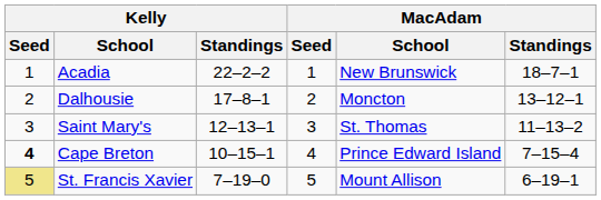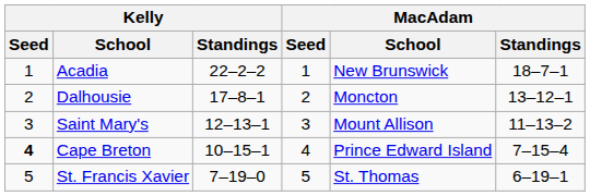 <table class="wikitable">
 <tr>
 <th colspan=3>Kelly</th>
 <th colspan=3>MacAdam</th>
 </tr>
 <tr>
 <th>Seed</th>
 <th>School</th>
 <th>Standings</th>
 <th>Seed</th>
 <th>School</th>
 <th>Standings</th>
 </tr>
 <tr>
 <td align=center>1</td>
 <td><a href='#'>Acadia</a></td>
 <td align=center>22–2–2</td>
 <td align=center>1</td>
 <td><a href='#'>New Brunswick</a></td>
 <td align=center>18–7–1</td>
 </tr>
 <tr>
 <td align=center>2</td>
 <td><a href='#'>Dalhousie</a></td>
 <td align=center>17–8–1</td>
 <td align=center>2</td>
 <td><a href='#'>Moncton</a></td>
 <td align=center>13–12–1</td>
 </tr>
 <tr>
 <td align=center>3</td>
 <td><a href='#'>Saint Mary's</a></td>
 <td align=center>12–13–1</td>
 <td align=center>3</td>
-<td><a href='#'>St. Thomas</a></td>
+<td><a href='#'>Mount Allison</a></td>
 <td align=center>11–13–2</td>
 </tr>
 <tr>
 <td align=center><strong>4</strong></td>
 <td><a href='#'>Cape Breton</a></td>
 <td align=center>10–15–1</td>
 <td align=center>4</td>
 <td><a href='#'>Prince Edward Island</a></td>
 <td align=center>7–15–4</td>
 </tr>
 <tr>
-<td align=center style="background: khaki;">5</td>
+<td align=center>5</td>
 <td><a href='#'>St. Francis Xavier</a></td>
 <td align=center>7–19–0</td>
 <td align=center>5</td>
-<td><a href='#'>Mount Allison</a></td>
+<td><a href='#'>St. Thomas</a></td>
 <td align=center>6–19–1</td>
 </tr>
 </table>
